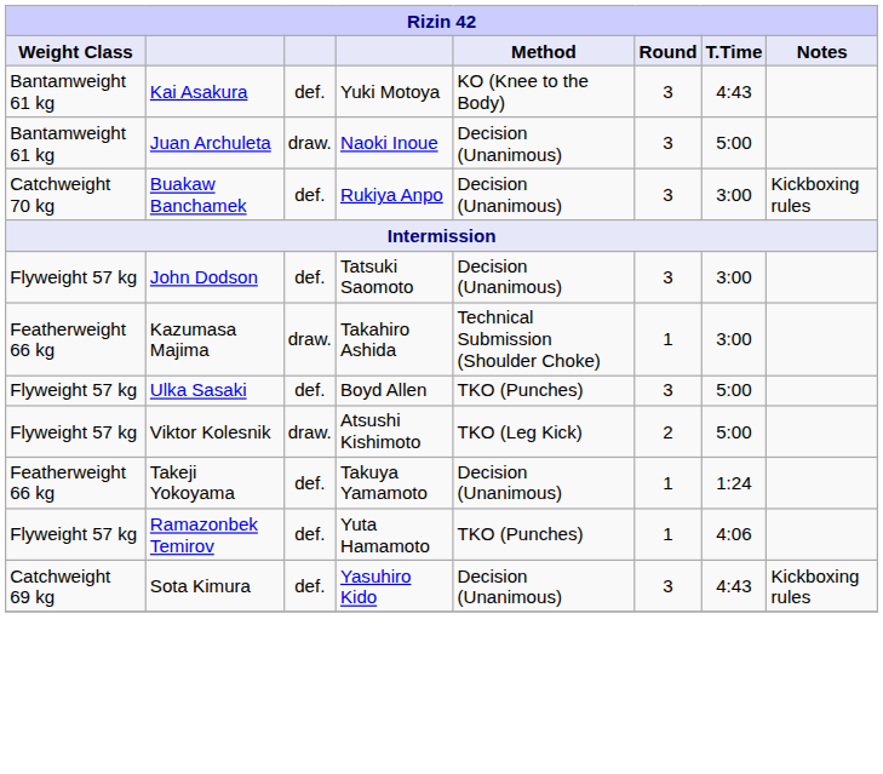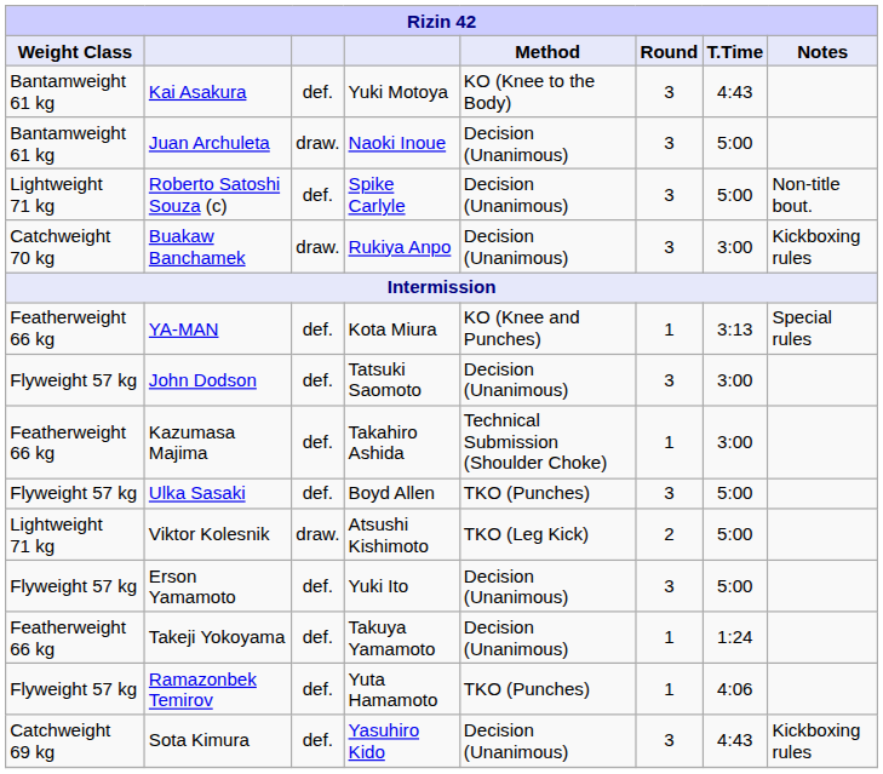 <table class="wikitable" style="font-size: 80%;">
 <tr>
 <th colspan="8" style="background-color: #ccf; color: #000080; text-align: center;"><strong>Rizin 42</strong></th>
 </tr>
 <tr>
 <th colspan="1" style="background-color: #E6E8FA; color: #000000; text-align: center;">Weight Class</th>
 <th colspan="1" style="background-color: #E6E8FA; color: #000000; text-align: center;"></th>
 <th colspan="1" style="background-color: #E6E8FA; color: #000000; text-align: center;"></th>
 <th colspan="1" style="background-color: #E6E8FA; color: #000000; text-align: center;"></th>
 <th colspan="1" style="background-color: #E6E8FA; color: #000000; text-align: center;">Method</th>
 <th colspan="1" style="background-color: #E6E8FA; color: #000000; text-align: center;">Round</th>
 <th colspan="1" style="background-color: #E6E8FA; color: #000000; text-align: center;">T.Time</th>
 <th colspan="1" style="background-color: #E6E8FA; color: #000000; text-align: center;">Notes</th>
 </tr>
 <tr>
 <td>Bantamweight 61 kg</td>
 <td> <a href='#'>Kai Asakura</a></td>
 <td align=center>def.</td>
 <td> Yuki Motoya</td>
 <td>KO (Knee to the Body)</td>
 <td align=center>3</td>
 <td align=center>4:43</td>
 <td></td>
 </tr>
 <tr>
 <td>Bantamweight 61 kg</td>
 <td> <a href='#'>Juan Archuleta</a></td>
 <td align=center>draw.</td>
 <td> <a href='#'>Naoki Inoue</a></td>
 <td>Decision (Unanimous)</td>
 <td align=center>3</td>
 <td align=center>5:00</td>
 <td></td>
 </tr>
 <tr>
+<td>Lightweight 71 kg</td>
+<td> <a href='#'>Roberto Satoshi Souza</a> (c)</td>
+<td align=center>def.</td>
+<td> <a href='#'>Spike Carlyle</a></td>
+<td>Decision (Unanimous)</td>
+<td align=center>3</td>
+<td align=center>5:00</td>
+<td>Non-title bout.</td>
+</tr>
+<tr>
 <td>Catchweight 70 kg</td>
 <td> <a href='#'>Buakaw Banchamek</a></td>
-<td align=center>def.</td>
+<td align=center>draw.</td>
 <td> <a href='#'>Rukiya Anpo</a></td>
 <td>Decision (Unanimous)</td>
 <td align=center>3</td>
 <td align=center>3:00</td>
 <td>Kickboxing rules</td>
 </tr>
 <tr>
 <th colspan="8" style="background-color: #E6E8FA; color: #000080; text-align: center;"><strong>Intermission</strong></th>
+</tr>
+<tr>
+<td>Featherweight 66 kg</td>
+<td> <a href='#'>YA-MAN</a></td>
+<td align=center>def.</td>
+<td> Kota Miura</td>
+<td>KO (Knee and Punches)</td>
+<td align=center>1</td>
+<td align=center>3:13</td>
+<td>Special rules</td>
 </tr>
 <tr>
 <td>Flyweight 57 kg</td>
 <td> <a href='#'>John Dodson</a></td>
 <td align=center>def.</td>
 <td> Tatsuki Saomoto</td>
 <td>Decision (Unanimous)</td>
 <td align=center>3</td>
 <td align=center>3:00</td>
 <td></td>
 </tr>
 <tr>
 <td>Featherweight 66 kg</td>
 <td> Kazumasa Majima</td>
-<td align=center>draw.</td>
+<td align=center>def.</td>
 <td> Takahiro Ashida</td>
 <td>Technical Submission (Shoulder Choke)</td>
 <td align=center>1</td>
 <td align=center>3:00</td>
 <td></td>
 </tr>
 <tr>
 <td>Flyweight 57 kg</td>
 <td> <a href='#'>Ulka Sasaki</a></td>
 <td align=center>def.</td>
 <td> Boyd Allen</td>
 <td>TKO (Punches)</td>
 <td align=center>3</td>
 <td align=center>5:00</td>
 <td></td>
 </tr>
 <tr>
-<td>Flyweight 57 kg</td>
+<td>Lightweight 71 kg</td>
 <td> Viktor Kolesnik</td>
 <td align=center>draw.</td>
 <td> Atsushi Kishimoto</td>
 <td>TKO (Leg Kick)</td>
 <td align=center>2</td>
+<td align=center>5:00</td>
+<td></td>
+</tr>
+<tr>
+<td>Flyweight 57 kg</td>
+<td> Erson Yamamoto</td>
+<td align=center>def.</td>
+<td> Yuki Ito</td>
+<td>Decision (Unanimous)</td>
+<td align=center>3</td>
 <td align=center>5:00</td>
 <td></td>
 </tr>
 <tr>
 <td>Featherweight 66 kg</td>
 <td> Takeji Yokoyama</td>
 <td align=center>def.</td>
 <td> Takuya Yamamoto</td>
 <td>Decision (Unanimous)</td>
 <td align=center>1</td>
 <td align=center>1:24</td>
 <td></td>
 </tr>
 <tr>
 <td>Flyweight 57 kg</td>
 <td> <a href='#'>Ramazonbek Temirov</a></td>
 <td align=center>def.</td>
 <td> Yuta Hamamoto</td>
 <td>TKO (Punches)</td>
 <td align=center>1</td>
 <td align=center>4:06</td>
 <td></td>
 </tr>
 <tr>
 <td>Catchweight 69 kg</td>
 <td> Sota Kimura</td>
 <td align=center>def.</td>
 <td> <a href='#'>Yasuhiro Kido</a></td>
 <td>Decision (Unanimous)</td>
 <td align=center>3</td>
 <td align=center>4:43</td>
 <td>Kickboxing rules</td>
 </tr>
 <tr>
 </tr>
 </table>
